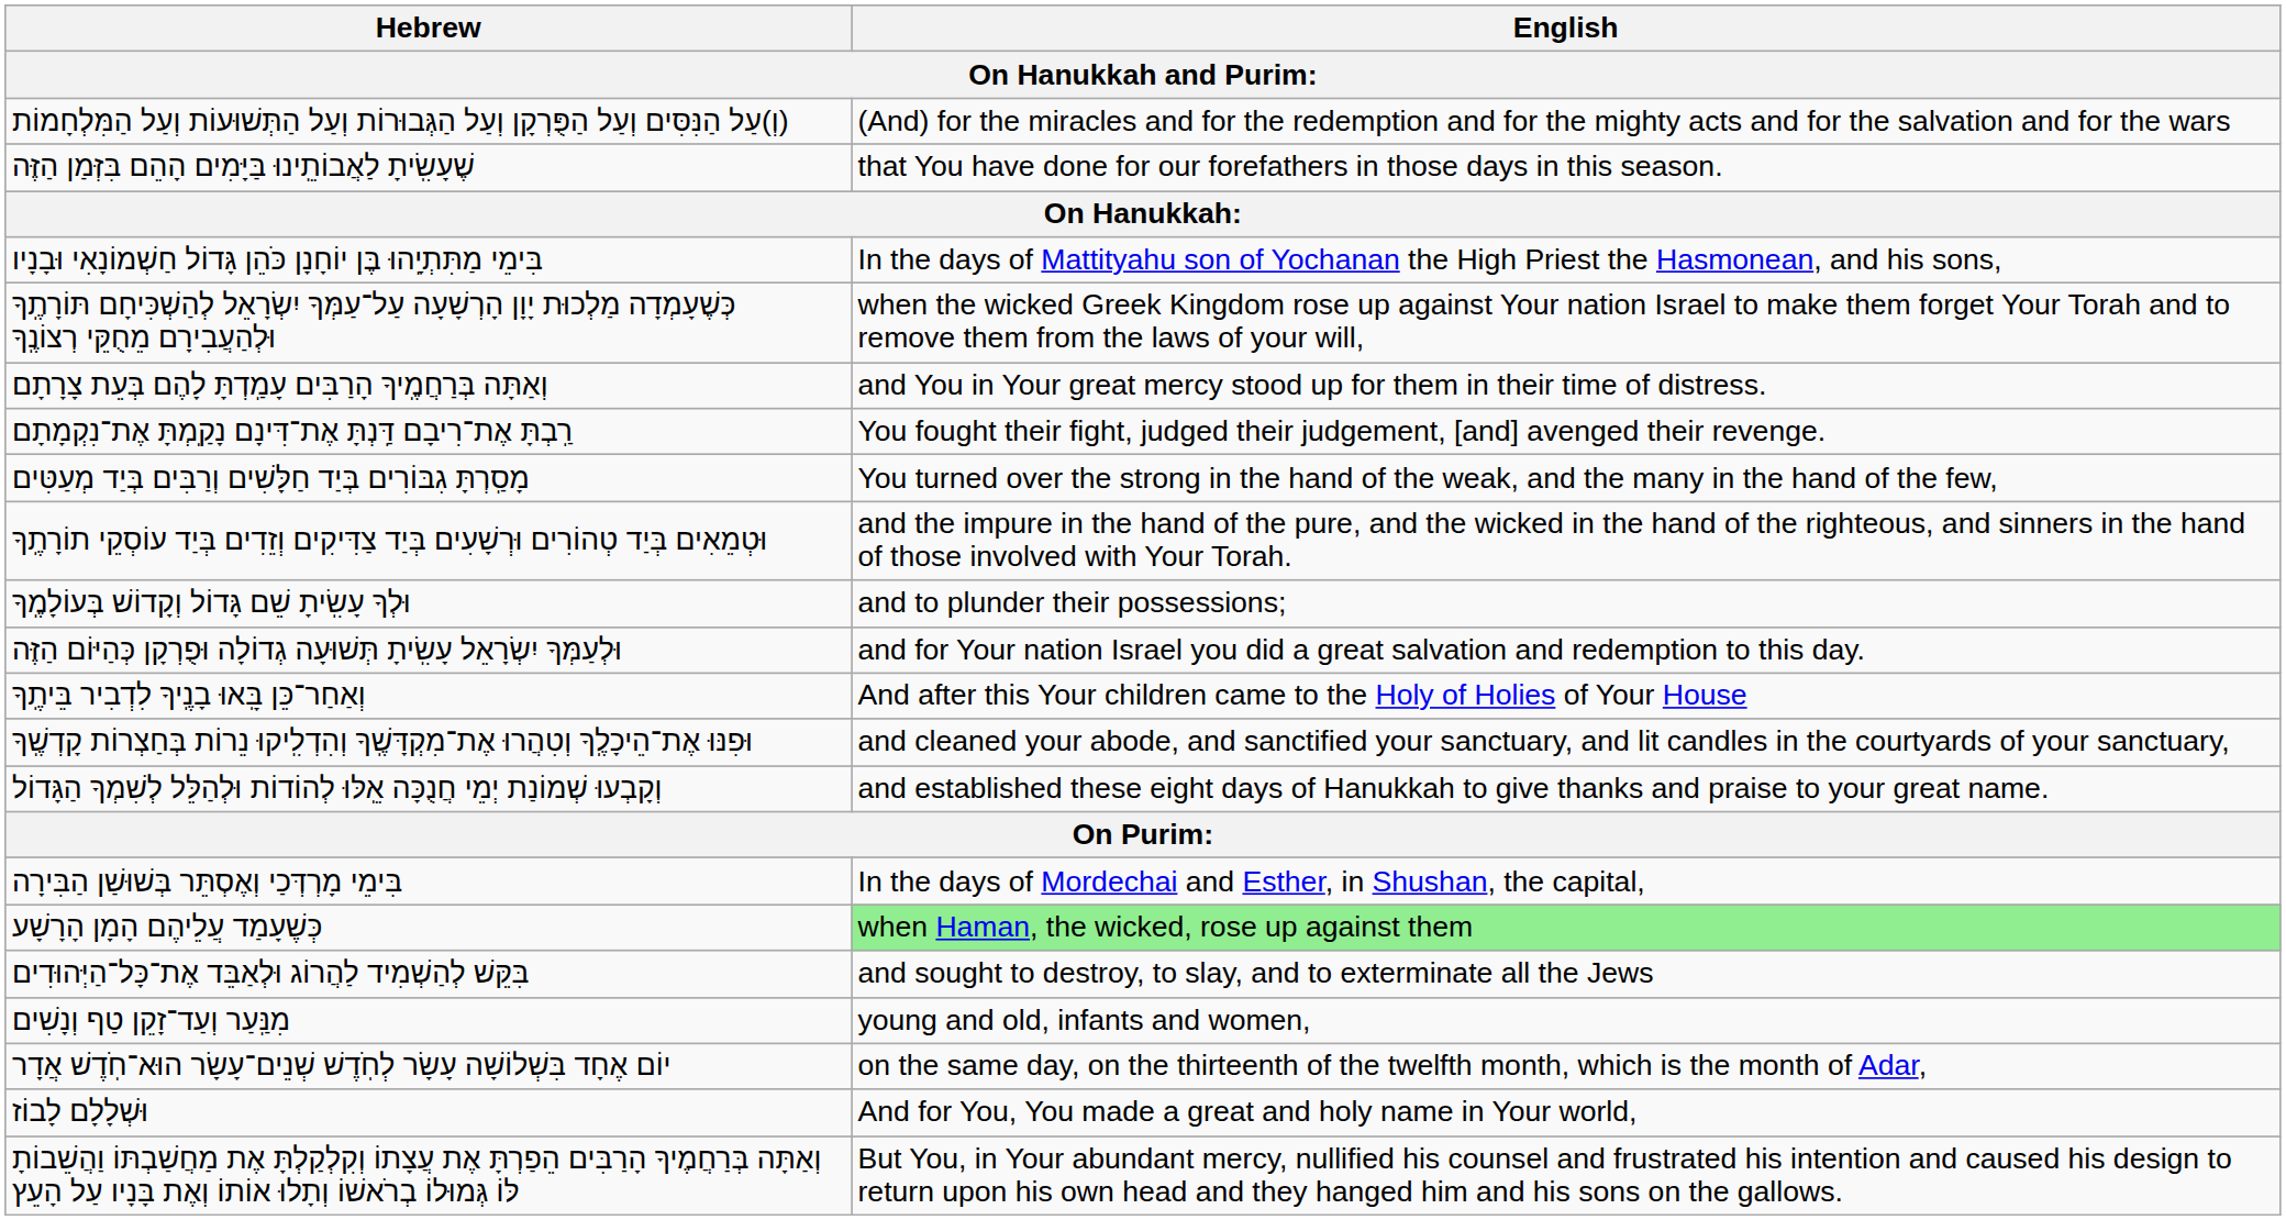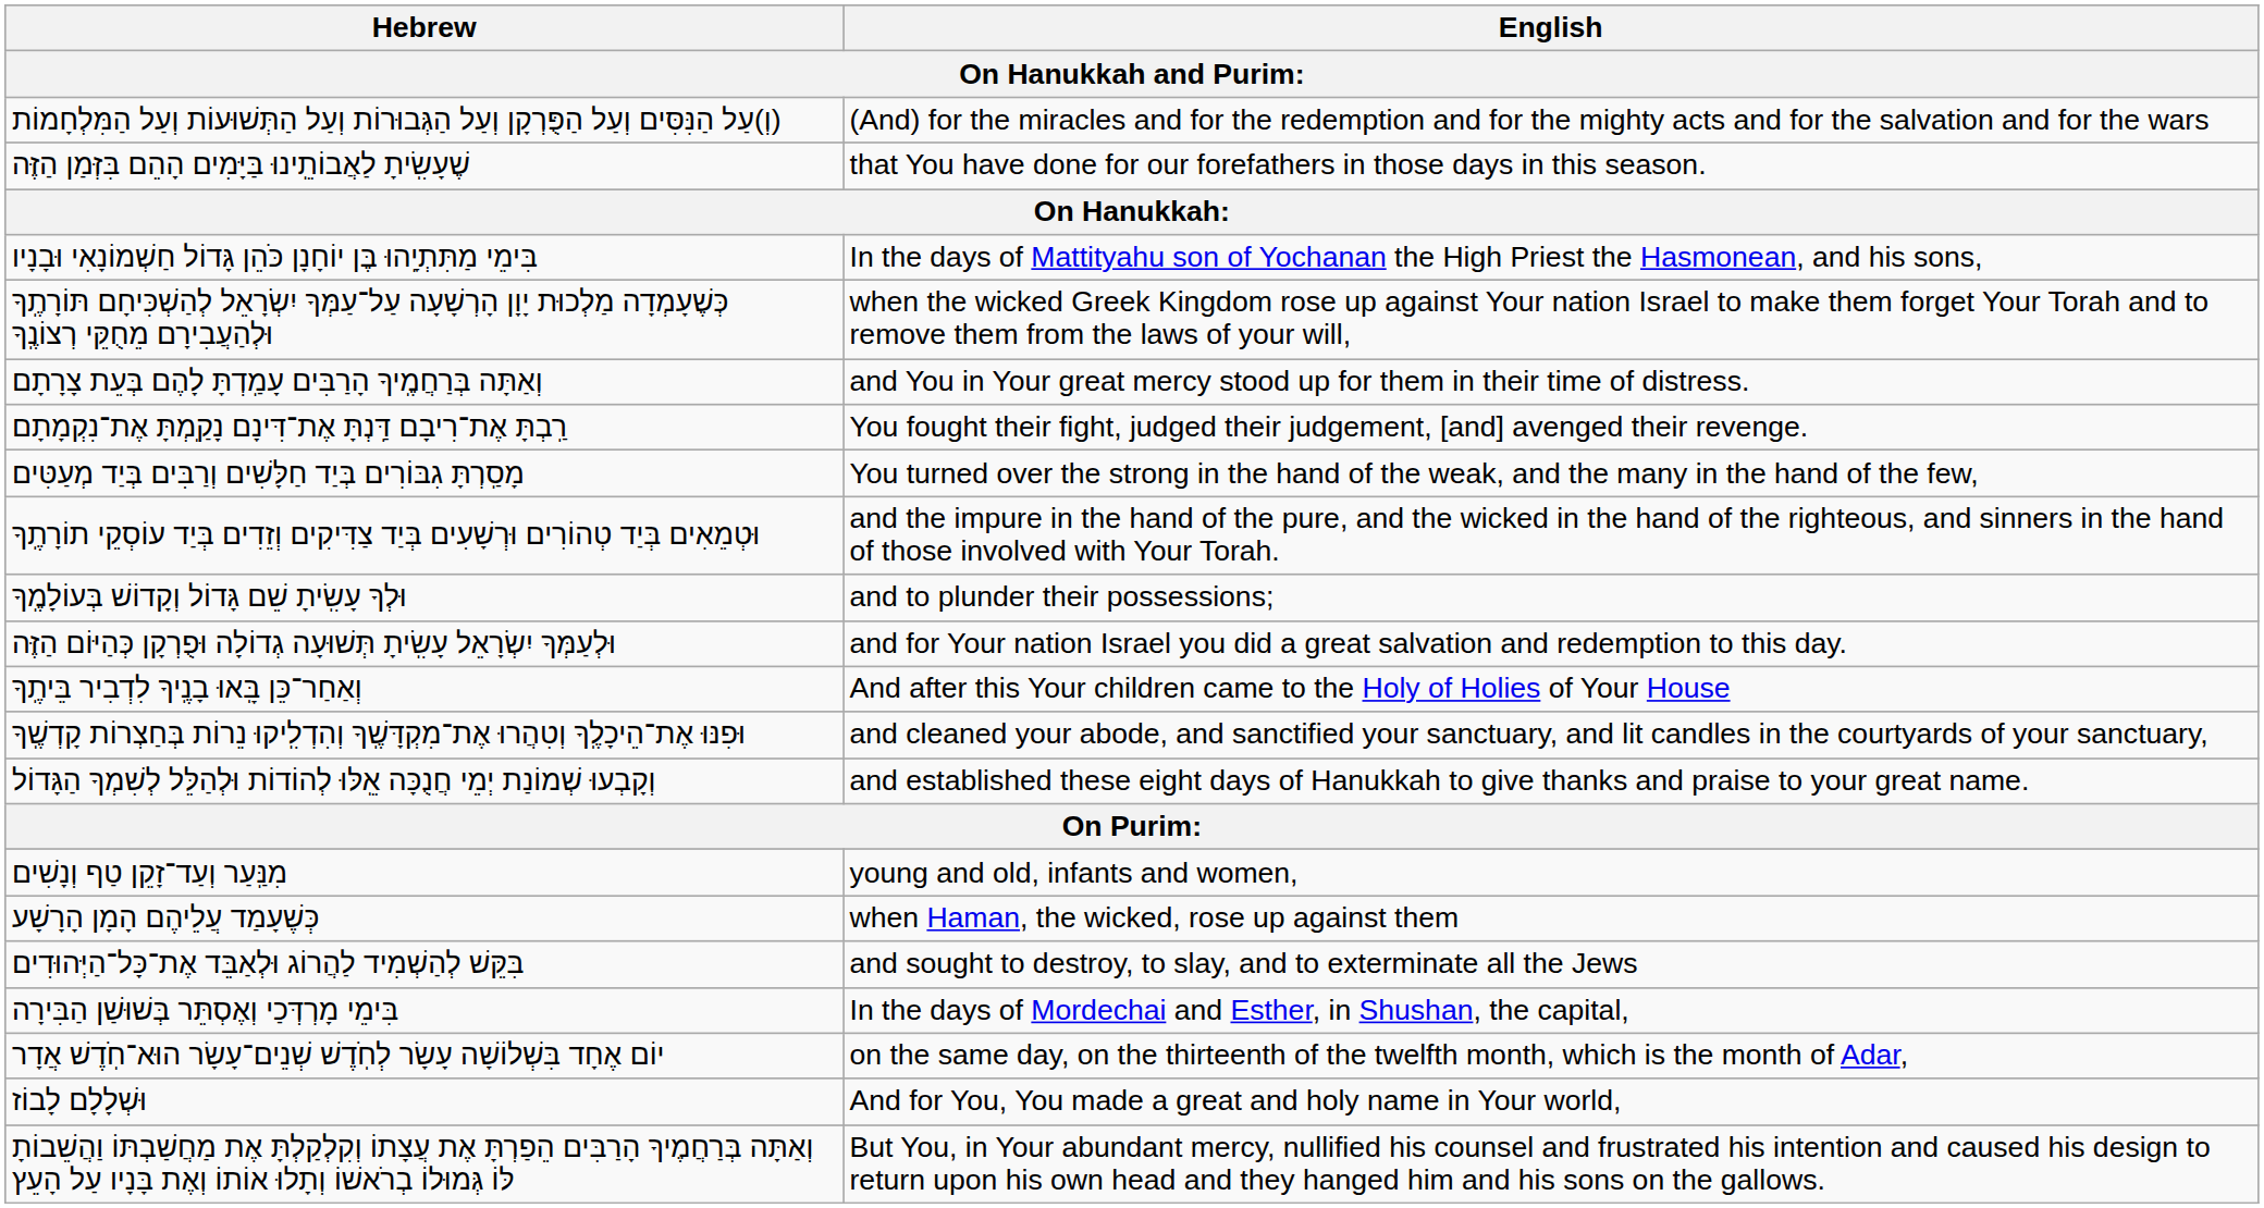 <table class="wikitable">
 <tr>
 <th>Hebrew</th>
 <th>English</th>
 </tr>
 <tr>
 <th colspan="2">On Hanukkah and Purim:</th>
 </tr>
 <tr>
 <td>וְ)עַל הַנִּסִּים וְעַל הַפֻּרְקָן וְעַל הַגְּבוּרוֹת וְעַל הַתְּשׁוּעוֹת וְעַל הַמִּלְחָמוֹת)</td>
 <td>(And) for the miracles and for the redemption and for the mighty acts and for the salvation and for the wars</td>
 </tr>
 <tr>
 <td>שֶׁעָשִֽׂיתָ לַאֲבוֹתֵֽינוּ בַּיָּמִים הָהֵם בִּזְּמַן הַזֶּה</td>
 <td>that You have done for our forefathers in those days in this season.</td>
 </tr>
 <tr>
 <th colspan="2">On Hanukkah:</th>
 </tr>
 <tr>
 <td>בִּימֵי מַתִּתְיָֽהוּ בֶּן יוֹחָנָן כֹּהֵן גָּדוֹל חַשְׁמוֹנָאִי וּבָנָיו</td>
 <td>In the days of <a href='#'>Mattityahu son of Yochanan</a> the High Priest the <a href='#'>Hasmonean</a>, and his sons,</td>
 </tr>
 <tr>
 <td>כְּשֶׁעָמְדָה מַלְכוּת יָוָן הָרְשָׁעָה עַל־עַמְּךָ יִשְׂרָאֵל לְהַשְׁכִּיחָם תּוֹרָתֶֽךָ וּלְהַעֲבִירָם מֵחֻקֵּי רְצוֹנֶֽךָ</td>
 <td>when the wicked Greek Kingdom rose up against Your nation Israel to make them forget Your Torah and to remove them from the laws of your will,</td>
 </tr>
 <tr>
 <td>וְאַתָּה בְּרַחֲמֶֽיךָ הָרַבִּים עָמַֽדְתָּ לָהֶם בְּעֵת צָרָתָם</td>
 <td>and You in Your great mercy stood up for them in their time of distress.</td>
 </tr>
 <tr>
 <td>רַֽבְתָּ אֶת־רִיבָם דַּֽנְתָּ אֶת־דִּינָם נָקַֽמְתָּ אֶת־נִקְמָתָם</td>
 <td>You fought their fight, judged their judgement, [and] avenged their revenge.</td>
 </tr>
 <tr>
 <td>מָסַֽרְתָּ גִבּוֹרִים בְּיַד חַלָּשִׁים וְרַבִּים בְּיַד מְעַטִּים</td>
 <td>You turned over the strong in the hand of the weak, and the many in the hand of the few,</td>
 </tr>
 <tr>
 <td>וּטְמֵאִים בְּיַד טְהוֹרִים וּרְשָׁעִים בְּיַד צַדִּיקִים וְזֵדִים בְּיַד עוֹסְקֵי תוֹרָתֶֽךָ</td>
 <td>and the impure in the hand of the pure, and the wicked in the hand of the righteous, and sinners in the hand of those involved with Your Torah.</td>
 </tr>
 <tr>
 <td>וּלְךָ עָשִֽׂיתָ שֵׁם גָּדוֹל וְקָדוֹשׁ בְּעוֹלָמֶֽךָ</td>
 <td>and to plunder their possessions;</td>
 </tr>
 <tr>
 <td>וּלְעַמְּךָ יִשְׂרָאֵל עָשִֽׂיתָ תְּשׁוּעָה גְדוֹלָה וּפֻרְקָן כְּהַיּוֹם הַזֶּה</td>
 <td>and for Your nation Israel you did a great salvation and redemption to this day.</td>
 </tr>
 <tr>
 <td>וְאַחַר־כֵּן בָּֽאוּ בָנֶֽיךָ לִדְבִיר בֵּיתֶֽךָ</td>
 <td>And after this Your children came to the <a href='#'>Holy of Holies</a> of Your <a href='#'>House</a></td>
 </tr>
 <tr>
 <td>וּפִנּוּ אֶת־הֵיכָלֶֽךָ וְטִהֲרוּ אֶת־מִקְדָּשֶֽׁךָ וְהִדְלִֽיקוּ נֵרוֹת בְּחַצְרוֹת קָדְשֶֽׁךָ</td>
 <td>and cleaned your abode, and sanctified your sanctuary, and lit candles in the courtyards of your sanctuary,</td>
 </tr>
 <tr>
 <td>וְקָבְעוּ שְׁמוֹנַת יְמֵי חֲנֻכָּה אֵֽלּוּ לְהוֹדוֹת וּלְהַלֵּל לְשִׁמְךָ הַגָּדוֹל</td>
 <td>and established these eight days of Hanukkah to give thanks and praise to your great name.</td>
 </tr>
 <tr>
 <th colspan="2">On Purim:</th>
 </tr>
 <tr>
-<td>בִּימֵי מָרְדְּכַי וְאֶסְתֵּר בְּשׁוּשַׁן הַבִּירָה</td>
-<td>In the days of <a href='#'>Mordechai</a> and <a href='#'>Esther</a>, in <a href='#'>Shushan</a>, the capital,</td>
+<td>מִנַּֽעַר וְעַד־זָקֵן טַף וְנָשִׁים</td>
+<td>young and old, infants and women,</td>
 </tr>
 <tr>
 <td>כְּשֶׁעָמַד עֲלֵיהֶם הָמָן הָרָשָׁע</td>
-<td style="background: lightgreen;">when <a href='#'>Haman</a>, the wicked, rose up against them</td>
+<td>when <a href='#'>Haman</a>, the wicked, rose up against them</td>
 </tr>
 <tr>
 <td>בִּקֵּשׁ לְהַשְׁמִיד לַהֲרוֹג וּלְאַבֵּד אֶת־כָּל־הַיְּהוּדִים</td>
 <td>and sought to destroy, to slay, and to exterminate all the Jews</td>
 </tr>
 <tr>
-<td>מִנַּֽעַר וְעַד־זָקֵן טַף וְנָשִׁים</td>
-<td>young and old, infants and women,</td>
+<td>בִּימֵי מָרְדְּכַי וְאֶסְתֵּר בְּשׁוּשַׁן הַבִּירָה</td>
+<td>In the days of <a href='#'>Mordechai</a> and <a href='#'>Esther</a>, in <a href='#'>Shushan</a>, the capital,</td>
 </tr>
 <tr>
 <td>יוֹם אֶחָד בִּשְׁלוֹשָׁה עָשָׂר לְחֹֽדֶשׁ שְׁנֵים־עָשָׂר הוּא־חֹֽדֶשׁ אֲדָר</td>
 <td>on the same day, on the thirteenth of the twelfth month, which is the month of <a href='#'>Adar</a>,</td>
 </tr>
 <tr>
 <td>וּשְׁלָלָם לָבוֹז</td>
 <td>And for You, You made a great and holy name in Your world,</td>
 </tr>
 <tr>
 <td>וְאַתָּה בְּרַחֲמֶיךָ הָרַבִּים הֵפַרְתָּ אֶת עֲצָתוֹ וְקִלְקַלְתָּ אֶת מַחֲשַׁבְתּוֹ וַהֲשֵׁבוֹתָ לּוֹ גְּמוּלוֹ בְרֹאשׁוֹ וְתָלוּ אוֹתוֹ וְאֶת בָּנָיו עַל הָעֵץ</td>
 <td>But You, in Your abundant mercy, nullified his counsel and frustrated his intention and caused his design to return upon his own head and they hanged him and his sons on the gallows.</td>
 </tr>
 </table>
